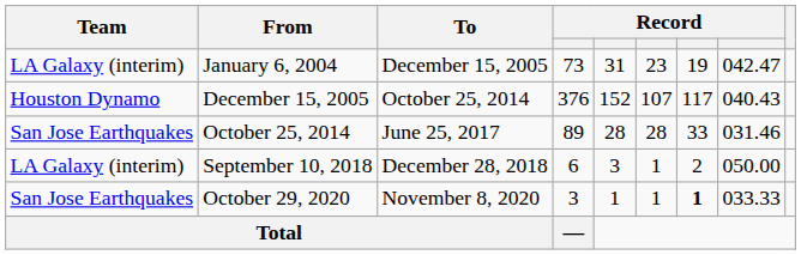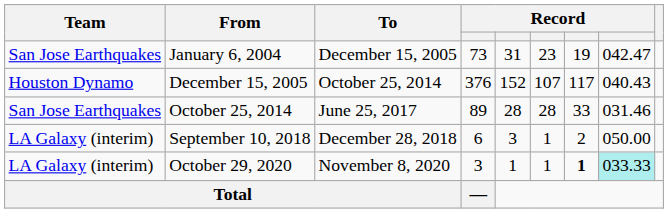 <table class=wikitable style="text-align:center">
 <tr>
 <th rowspan=2>Team</th>
 <th rowspan=2>From</th>
 <th rowspan=2>To</th>
 <th colspan=5>Record</th>
 <th rowspan=2></th>
 </tr>
 <tr>
 <th></th>
 <th></th>
 <th></th>
 <th></th>
 <th></th>
 </tr>
 <tr>
-<td align=left><a href='#'>LA Galaxy</a> (interim)</td>
+<td align=left><a href='#'>San Jose Earthquakes</a></td>
 <td align=left>January 6, 2004</td>
 <td align=left>December 15, 2005</td>
 <td>73</td>
 <td style="text-align:center"><span>31</span></td>
 <td style="text-align:center"><span>23</span></td>
 <td style="text-align:center"><span>19</span></td>
 <td style="text-align:center"><span>0</span><span>42.47</span></td>
 <td></td>
 </tr>
 <tr>
 <td align=left><a href='#'>Houston Dynamo</a></td>
 <td align=left>December 15, 2005</td>
 <td align=left>October 25, 2014</td>
 <td>376</td>
 <td style="text-align:center">152</td>
 <td style="text-align:center"><span>107</span></td>
 <td style="text-align:center"><span>117</span></td>
 <td style="text-align:center"><span>0</span><span>40.43</span></td>
 <td></td>
 </tr>
 <tr>
 <td align=left><a href='#'>San Jose Earthquakes</a></td>
 <td align=left>October 25, 2014</td>
 <td align=left>June 25, 2017</td>
 <td>89</td>
 <td style="text-align:center"><span>28</span></td>
 <td style="text-align:center"><span>28</span></td>
 <td style="text-align:center"><span>33</span></td>
 <td style="text-align:center"><span>0</span><span>31.46</span></td>
 <td></td>
 </tr>
 <tr>
 <td align=left><a href='#'>LA Galaxy</a> (interim)</td>
 <td align=left>September 10, 2018</td>
 <td align=left>December 28, 2018</td>
 <td>6</td>
 <td style="text-align:center"><span>3</span></td>
 <td style="text-align:center"><span>1</span></td>
 <td style="text-align:center"><span>2</span></td>
 <td style="text-align:center"><span>0</span><span>50.00</span></td>
 <td></td>
 </tr>
 <tr>
-<td align=left><a href='#'>San Jose Earthquakes</a></td>
+<td align=left><a href='#'>LA Galaxy</a> (interim)</td>
 <td align=left>October 29, 2020</td>
 <td align=left>November 8, 2020</td>
 <td>3</td>
 <td style="text-align:center"><span>1</span></td>
 <td style="text-align:center"><span>1</span></td>
 <td style="text-align:center"><strong><span>1</span></strong></td>
-<td style="text-align:center"><span>0</span><span>33.33</span></td>
+<td style="background: paleturquoise; text-align:center"><span>0</span><span>33.33</span></td>
 <td></td>
 </tr>
 <tr>
 <th align=left colspan=3>Total<br></th>
 <th>—</th>
 </tr>
 </table>
